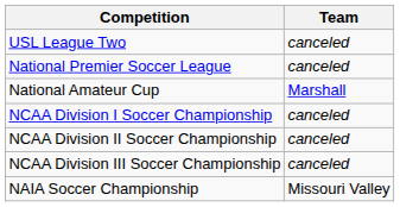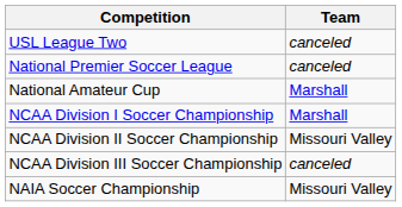 <table class="wikitable">
 <tr>
 <th>Competition</th>
 <th>Team</th>
 </tr>
 <tr>
 <td><a href='#'>USL League Two</a></td>
 <td><em>canceled</em></td>
 </tr>
 <tr>
 <td><a href='#'>National Premier Soccer League</a></td>
 <td><em>canceled</em></td>
 </tr>
 <tr>
 <td>National Amateur Cup</td>
 <td><a href='#'>Marshall</a></td>
 </tr>
 <tr>
 <td><a href='#'>NCAA Division I Soccer Championship</a></td>
-<td><em>canceled</em></td>
+<td><a href='#'>Marshall</a></td>
 </tr>
 <tr>
 <td>NCAA Division II Soccer Championship</td>
-<td><em>canceled</em></td>
+<td>Missouri Valley</td>
 </tr>
 <tr>
 <td>NCAA Division III Soccer Championship</td>
 <td><em>canceled</em></td>
 </tr>
 <tr>
 <td>NAIA Soccer Championship</td>
 <td>Missouri Valley</td>
 </tr>
 </table>
